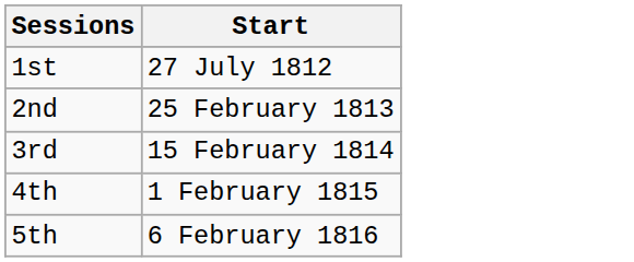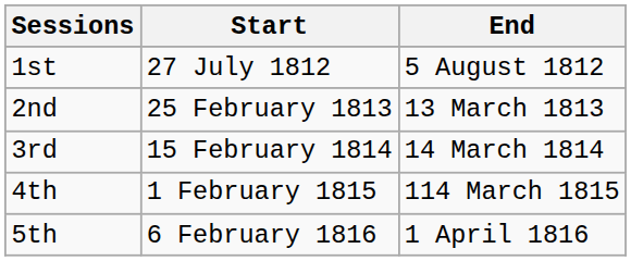 <table class="wikitable">
 <tr>
 <th>Sessions</th>
 <th>Start</th>
+<th>End</th>
 </tr>
 <tr>
 <td>1st</td>
 <td>27 July 1812</td>
+<td>5 August 1812</td>
 </tr>
 <tr>
 <td>2nd</td>
 <td>25 February 1813</td>
+<td>13 March 1813</td>
 </tr>
 <tr>
 <td>3rd</td>
 <td>15 February 1814</td>
+<td>14 March 1814</td>
 </tr>
 <tr>
 <td>4th</td>
 <td>1 February 1815</td>
+<td>114 March 1815</td>
 </tr>
 <tr>
 <td>5th</td>
 <td>6 February 1816</td>
+<td>1 April 1816</td>
 </tr>
 </table>
